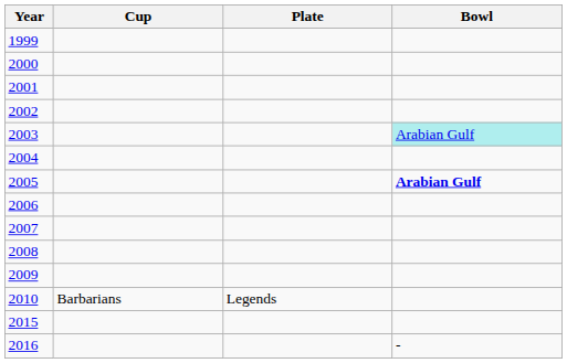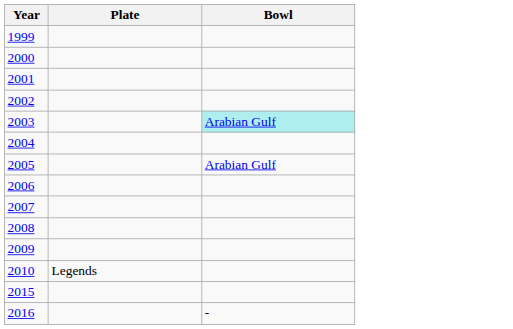 <table class="wikitable sortable">
 <tr>
 <th width=45>Year</th>
-<th width=175>Cup</th>
 <th width=175>Plate</th>
 <th width=175>Bowl</th>
 </tr>
 <tr>
 <td><a href='#'>1999</a></td>
 <td></td>
 <td></td>
-<td></td>
 </tr>
 <tr>
 <td><a href='#'>2000</a></td>
-<td></td>
 <td></td>
 <td></td>
 </tr>
 <tr>
 <td><a href='#'>2001</a></td>
 <td></td>
 <td></td>
-<td></td>
 </tr>
 <tr>
 <td><a href='#'>2002</a></td>
 <td></td>
 <td></td>
-<td></td>
 </tr>
 <tr>
 <td><a href='#'>2003</a></td>
-<td></td>
 <td></td>
 <td style="background: paleturquoise;"> <a href='#'>Arabian Gulf</a></td>
 </tr>
 <tr>
 <td><a href='#'>2004</a></td>
 <td></td>
 <td></td>
-<td></td>
 </tr>
 <tr>
 <td><a href='#'>2005</a></td>
 <td></td>
-<td></td>
-<td><strong> <a href='#'>Arabian Gulf</a></strong></td>
+<td> <a href='#'>Arabian Gulf</a></td>
 </tr>
 <tr>
 <td><a href='#'>2006</a></td>
-<td></td>
 <td></td>
 <td></td>
 </tr>
 <tr>
 <td><a href='#'>2007</a></td>
 <td></td>
 <td></td>
-<td></td>
 </tr>
 <tr>
 <td><a href='#'>2008</a></td>
-<td></td>
 <td></td>
 <td></td>
 </tr>
 <tr>
 <td><a href='#'>2009</a></td>
 <td></td>
 <td></td>
-<td></td>
 </tr>
 <tr>
 <td><a href='#'>2010</a></td>
-<td> Barbarians</td>
 <td> Legends</td>
 <td></td>
 </tr>
 <tr>
 <td><a href='#'>2015</a></td>
 <td></td>
 <td></td>
-<td></td>
 </tr>
 <tr>
 <td><a href='#'>2016</a></td>
 <td></td>
-<td></td>
 <td>-</td>
 </tr>
 </table>
